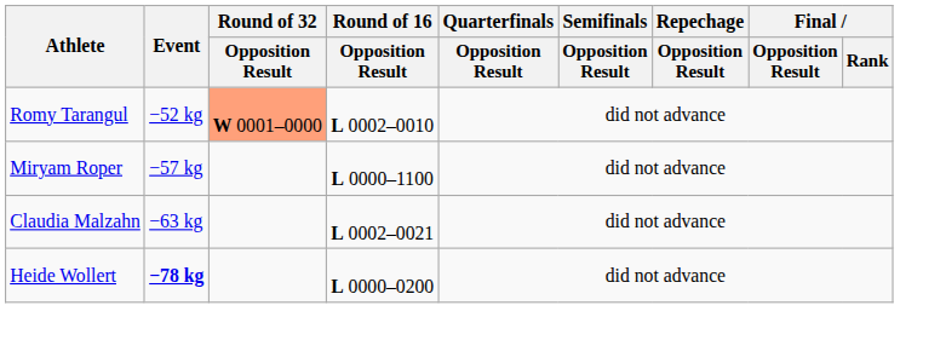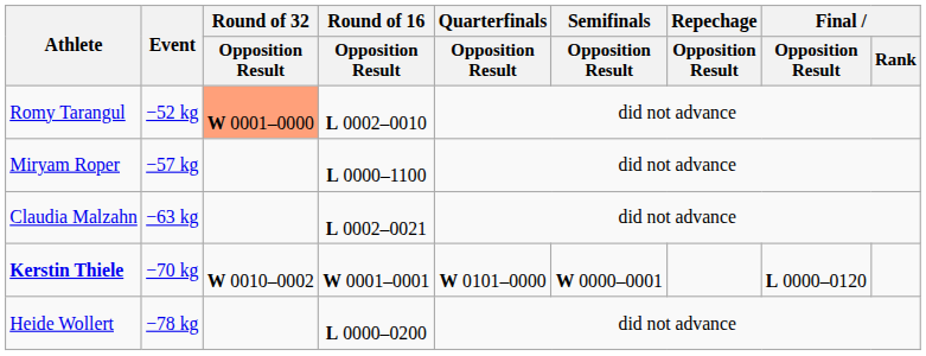 <table class="wikitable" style="font-size:90%">
 <tr>
 <th rowspan=2>Athlete</th>
 <th rowspan=2>Event</th>
 <th>Round of 32</th>
 <th>Round of 16</th>
 <th>Quarterfinals</th>
 <th>Semifinals</th>
 <th>Repechage</th>
 <th colspan=2>Final / </th>
 </tr>
 <tr style="font-size:95%">
 <th>Opposition<br>Result</th>
 <th>Opposition<br>Result</th>
 <th>Opposition<br>Result</th>
 <th>Opposition<br>Result</th>
 <th>Opposition<br>Result</th>
 <th>Opposition<br>Result</th>
 <th>Rank</th>
 </tr>
 <tr align=center>
 <td align=left><a href='#'>Romy Tarangul</a></td>
 <td align=left><a href='#'>−52 kg</a></td>
 <td style="background: lightsalmon;"><br><strong>W</strong> 0001–0000</td>
 <td><br><strong>L</strong> 0002–0010</td>
 <td colspan=5>did not advance</td>
 </tr>
 <tr align=center>
 <td align=left><a href='#'>Miryam Roper</a></td>
 <td align=left><a href='#'>−57 kg</a></td>
 <td></td>
 <td><br><strong>L</strong> 0000–1100</td>
 <td colspan=5>did not advance</td>
 </tr>
 <tr align=center>
 <td align=left><a href='#'>Claudia Malzahn</a></td>
 <td align=left><a href='#'>−63 kg</a></td>
 <td></td>
 <td><br><strong>L</strong> 0002–0021</td>
 <td colspan=5>did not advance</td>
 </tr>
 <tr align=center>
+<td align=left><strong><a href='#'>Kerstin Thiele</a></strong></td>
+<td align=left><a href='#'>−70 kg</a></td>
+<td><br><strong>W</strong> 0010–0002</td>
+<td><br><strong>W</strong> 0001–0001 </td>
+<td><br><strong>W</strong> 0101–0000</td>
+<td><br><strong>W</strong> 0000–0001 </td>
+<td></td>
+<td><br><strong>L</strong> 0000–0120</td>
+<td></td>
+</tr>
+<tr align=center>
 <td align=left><a href='#'>Heide Wollert</a></td>
-<td align=left><strong><a href='#'>−78 kg</a></strong></td>
+<td align=left><a href='#'>−78 kg</a></td>
 <td></td>
 <td><br><strong>L</strong> 0000–0200</td>
 <td colspan=5>did not advance</td>
 </tr>
 </table>
